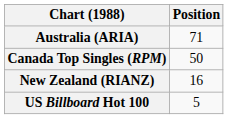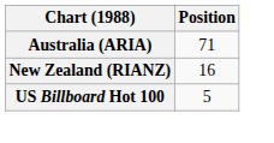 <table class="wikitable sortable plainrowheaders" style="text-align:center">
 <tr>
 <th>Chart (1988)</th>
 <th>Position</th>
 </tr>
 <tr>
 <th scope="row">Australia (ARIA)</th>
 <td>71</td>
 </tr>
 <tr>
-<th scope="row">Canada Top Singles (<em>RPM</em>)</th>
-<td>50</td>
-</tr>
-<tr>
 <th scope="row">New Zealand (RIANZ)</th>
 <td>16</td>
 </tr>
 <tr>
 <th scope="row">US <em>Billboard</em> Hot 100</th>
 <td>5</td>
 </tr>
 </table>
